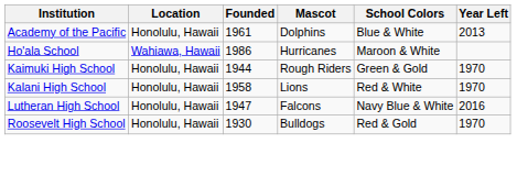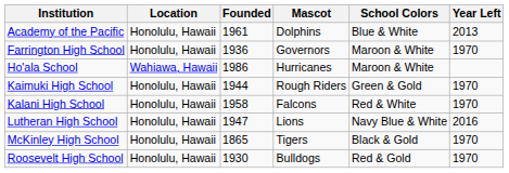 <table class="wikitable">
 <tr>
 <th>Institution</th>
 <th>Location</th>
 <th>Founded</th>
 <th>Mascot</th>
 <th>School Colors</th>
 <th>Year Left</th>
 </tr>
 <tr>
 <td><a href='#'>Academy of the Pacific</a></td>
 <td>Honolulu, Hawaii</td>
 <td>1961</td>
 <td>Dolphins</td>
 <td>Blue & White</td>
 <td>2013</td>
+</tr>
+<tr>
+<td><a href='#'>Farrington High School</a></td>
+<td>Honolulu, Hawaii</td>
+<td>1936</td>
+<td>Governors</td>
+<td>Maroon & White</td>
+<td>1970</td>
 </tr>
 <tr>
 <td><a href='#'>Ho'ala School</a></td>
 <td><a href='#'>Wahiawa, Hawaii</a></td>
 <td>1986</td>
 <td>Hurricanes</td>
 <td>Maroon & White</td>
 </tr>
 <tr>
 <td><a href='#'>Kaimuki High School</a></td>
 <td>Honolulu, Hawaii</td>
 <td>1944</td>
 <td>Rough Riders</td>
 <td>Green & Gold</td>
 <td>1970</td>
 </tr>
 <tr>
 <td><a href='#'>Kalani High School</a></td>
 <td>Honolulu, Hawaii</td>
 <td>1958</td>
-<td>Lions</td>
+<td>Falcons</td>
 <td>Red & White</td>
 <td>1970</td>
 </tr>
 <tr>
 <td><a href='#'>Lutheran High School</a></td>
 <td>Honolulu, Hawaii</td>
 <td>1947</td>
-<td>Falcons</td>
+<td>Lions</td>
 <td>Navy Blue & White</td>
 <td>2016</td>
+</tr>
+<tr>
+<td><a href='#'>McKinley High School</a></td>
+<td>Honolulu, Hawaii</td>
+<td>1865</td>
+<td>Tigers</td>
+<td>Black & Gold</td>
+<td>1970</td>
 </tr>
 <tr>
 <td><a href='#'>Roosevelt High School</a></td>
 <td>Honolulu, Hawaii</td>
 <td>1930</td>
 <td>Bulldogs</td>
 <td>Red & Gold</td>
 <td>1970</td>
 </tr>
 </table>
